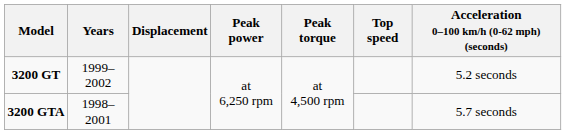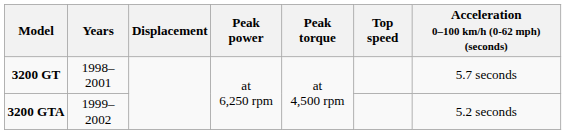 <table class="wikitable" style="text-align:center; font-size:91%;" width=70%>
 <tr>
 <th>Model</th>
 <th>Years</th>
 <th>Displacement</th>
 <th>Peak power</th>
 <th>Peak torque</th>
 <th>Top speed</th>
 <th>Acceleration <br><small>0–100 km/h (0-62 mph) (seconds)</small></th>
 </tr>
 <tr>
 <td><strong>3200 GT</strong></td>
-<td>1999–2002</td>
+<td>1998–2001</td>
 <td rowspan=2></td>
 <td rowspan=2> at 6,250 rpm</td>
 <td rowspan=2> at 4,500 rpm</td>
 <td></td>
-<td>5.2 seconds</td>
+<td>5.7 seconds</td>
 </tr>
 <tr>
 <td><strong>3200 GTA</strong></td>
-<td>1998–2001</td>
+<td>1999–2002</td>
 <td></td>
-<td>5.7 seconds</td>
+<td>5.2 seconds</td>
 </tr>
 </table>
